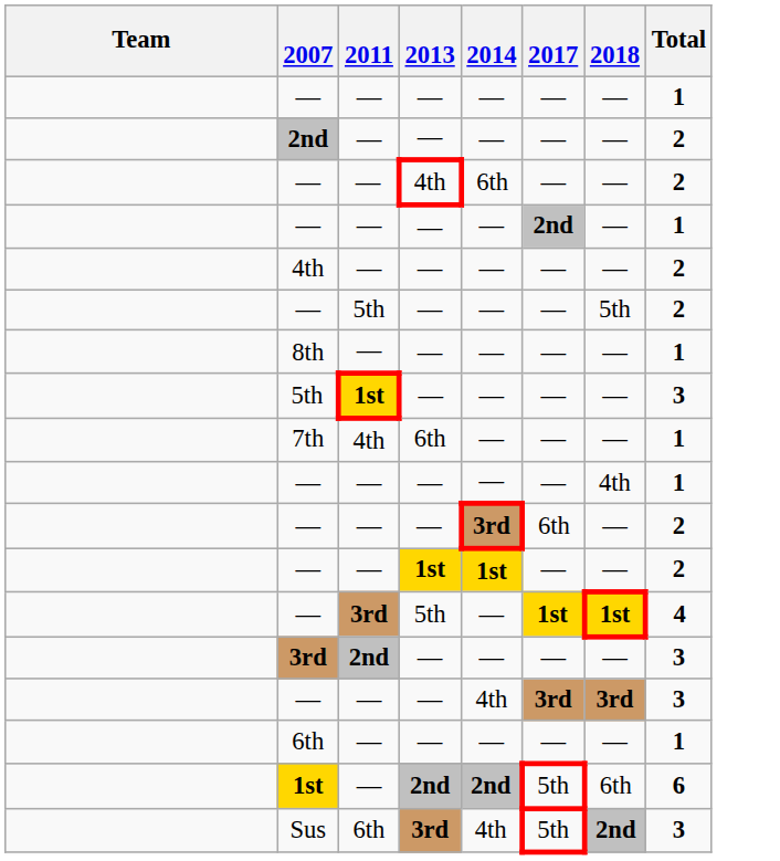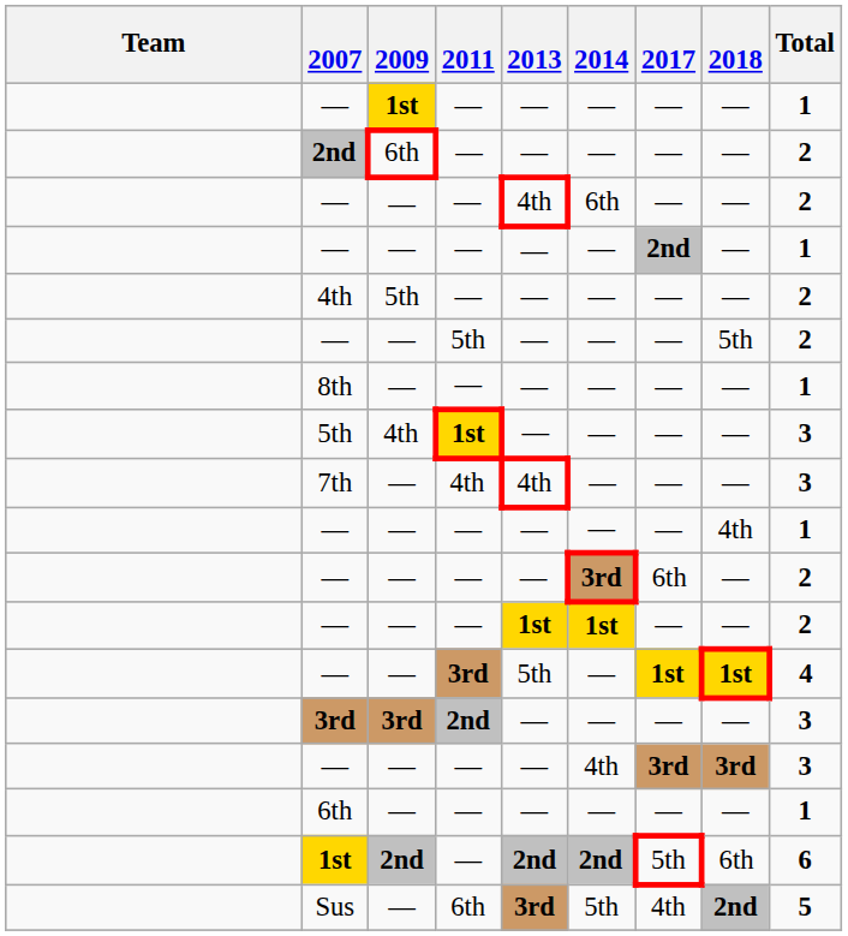 <table class="wikitable" style="text-align:center; font-size:90%">
 <tr>
 <th width=150>Team</th>
 <th><br><a href='#'>2007</a></th>
+<th><br><a href='#'>2009</a></th>
 <th><br><a href='#'>2011</a></th>
 <th><br><a href='#'>2013</a></th>
 <th><br><a href='#'>2014</a></th>
 <th><br><a href='#'>2017</a></th>
 <th><br><a href='#'>2018</a></th>
 <th>Total</th>
 </tr>
 <tr>
 <td align=left></td>
 <td>—</td>
+<td bgcolor=Gold><strong>1st</strong></td>
 <td>—</td>
 <td>—</td>
 <td>—</td>
 <td>—</td>
 <td>—</td>
 <td><strong>1</strong></td>
 </tr>
 <tr>
 <td align=left></td>
 <td bgcolor=Silver><strong>2nd</strong></td>
+<td style="border: 3px solid red">6th</td>
 <td>—</td>
 <td>—</td>
 <td>—</td>
 <td>—</td>
 <td>—</td>
 <td><strong>2</strong></td>
 </tr>
 <tr>
 <td align=left></td>
+<td>—</td>
 <td>—</td>
 <td>—</td>
 <td style="border: 3px solid red">4th</td>
 <td>6th</td>
 <td>—</td>
 <td>—</td>
 <td><strong>2</strong></td>
 </tr>
 <tr>
 <td align=left></td>
 <td>—</td>
 <td>—</td>
 <td>—</td>
 <td>—</td>
+<td>—</td>
 <td bgcolor=Silver><strong>2nd</strong></td>
 <td>—</td>
 <td><strong>1</strong></td>
 </tr>
 <tr>
 <td align=left></td>
 <td>4th</td>
+<td>5th</td>
 <td>—</td>
 <td>—</td>
 <td>—</td>
 <td>—</td>
 <td>—</td>
 <td><strong>2</strong></td>
 </tr>
 <tr>
 <td align=left></td>
+<td>—</td>
 <td>—</td>
 <td>5th</td>
 <td>—</td>
 <td>—</td>
 <td>—</td>
 <td>5th</td>
 <td><strong>2</strong></td>
 </tr>
 <tr>
 <td align=left></td>
 <td>8th</td>
 <td>—</td>
 <td>—</td>
 <td>—</td>
 <td>—</td>
 <td>—</td>
+<td>—</td>
 <td><strong>1</strong></td>
 </tr>
 <tr>
 <td align=left></td>
 <td>5th</td>
+<td>4th</td>
 <td style="border: 3px solid red" bgcolor=Gold><strong>1st</strong></td>
 <td>—</td>
 <td>—</td>
 <td>—</td>
 <td>—</td>
 <td><strong>3</strong></td>
 </tr>
 <tr>
 <td align=left></td>
 <td>7th</td>
+<td>—</td>
 <td>4th</td>
-<td>6th</td>
+<td style="border: 3px solid red">4th</td>
 <td>—</td>
 <td>—</td>
 <td>—</td>
-<td><strong>1</strong></td>
+<td><strong>3</strong></td>
 </tr>
 <tr>
 <td align=left></td>
+<td>—</td>
 <td>—</td>
 <td>—</td>
 <td>—</td>
 <td>—</td>
 <td>—</td>
 <td>4th</td>
 <td><strong>1</strong></td>
 </tr>
 <tr>
 <td align=left></td>
 <td>—</td>
 <td>—</td>
 <td>—</td>
+<td>—</td>
 <td style="border: 3px solid red" bgcolor=#cc9966><strong>3rd</strong></td>
 <td>6th</td>
 <td>—</td>
 <td><strong>2</strong></td>
 </tr>
 <tr>
 <td align=left></td>
+<td>—</td>
 <td>—</td>
 <td>—</td>
 <td bgcolor=Gold><strong>1st</strong></td>
 <td bgcolor=Gold><strong>1st</strong></td>
 <td>—</td>
 <td>—</td>
 <td><strong>2</strong></td>
 </tr>
 <tr>
 <td align=left></td>
 <td>—</td>
+<td>—</td>
 <td bgcolor=#cc9966><strong>3rd</strong></td>
 <td>5th</td>
 <td>—</td>
 <td bgcolor=Gold><strong>1st</strong></td>
 <td style="border: 3px solid red" bgcolor=Gold><strong>1st</strong></td>
 <td><strong>4</strong></td>
 </tr>
 <tr>
 <td align=left></td>
 <td bgcolor=#cc9966><strong>3rd</strong></td>
+<td bgcolor=#cc9966><strong>3rd</strong></td>
 <td bgcolor=Silver><strong>2nd</strong></td>
 <td>—</td>
 <td>—</td>
 <td>—</td>
 <td>—</td>
 <td><strong>3</strong></td>
 </tr>
 <tr>
 <td align=left></td>
+<td>—</td>
 <td>—</td>
 <td>—</td>
 <td>—</td>
 <td>4th</td>
 <td bgcolor=#cc9966><strong>3rd</strong></td>
 <td bgcolor=#cc9966><strong>3rd</strong></td>
 <td><strong>3</strong></td>
 </tr>
 <tr>
 <td align=left></td>
 <td>6th</td>
 <td>—</td>
 <td>—</td>
 <td>—</td>
 <td>—</td>
 <td>—</td>
+<td>—</td>
 <td><strong>1</strong></td>
 </tr>
 <tr>
 <td align=left></td>
 <td bgcolor=Gold><strong>1st</strong></td>
+<td bgcolor=Silver><strong>2nd</strong></td>
 <td>—</td>
 <td bgcolor=Silver><strong>2nd</strong></td>
 <td bgcolor=Silver><strong>2nd</strong></td>
 <td style="border: 3px solid red">5th</td>
 <td>6th</td>
 <td><strong>6</strong></td>
 </tr>
 <tr>
 <td align=left></td>
 <td>Sus</td>
+<td>—</td>
 <td>6th</td>
 <td bgcolor=#cc9966><strong>3rd</strong></td>
+<td>5th</td>
 <td>4th</td>
-<td style="border: 3px solid red">5th</td>
 <td bgcolor=Silver><strong>2nd</strong></td>
-<td><strong>3</strong></td>
+<td><strong>5</strong></td>
 </tr>
 </table>
